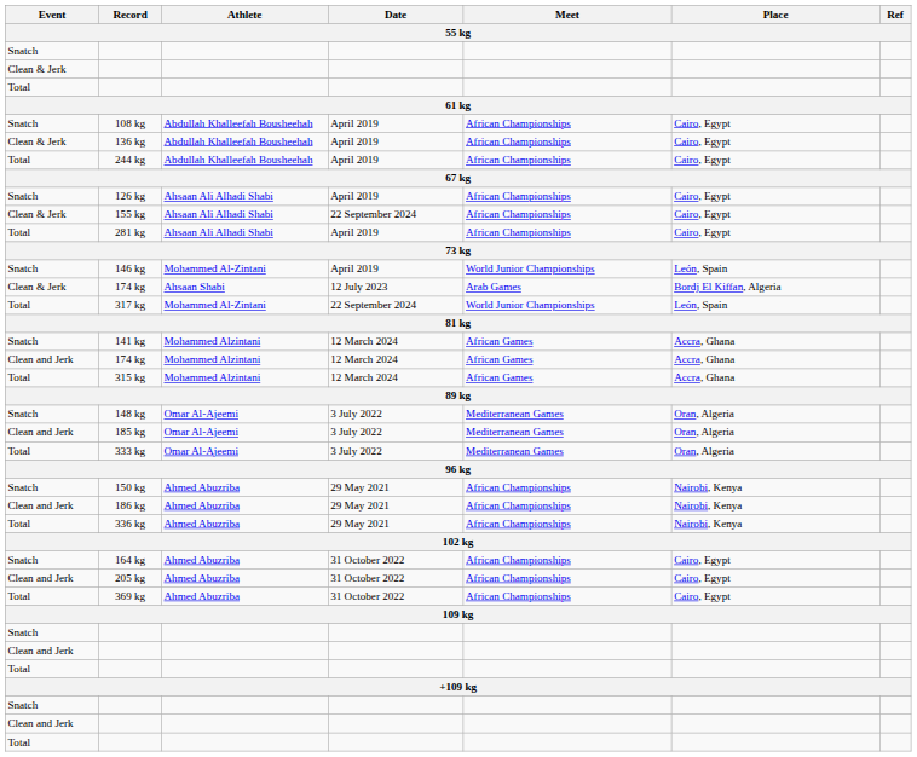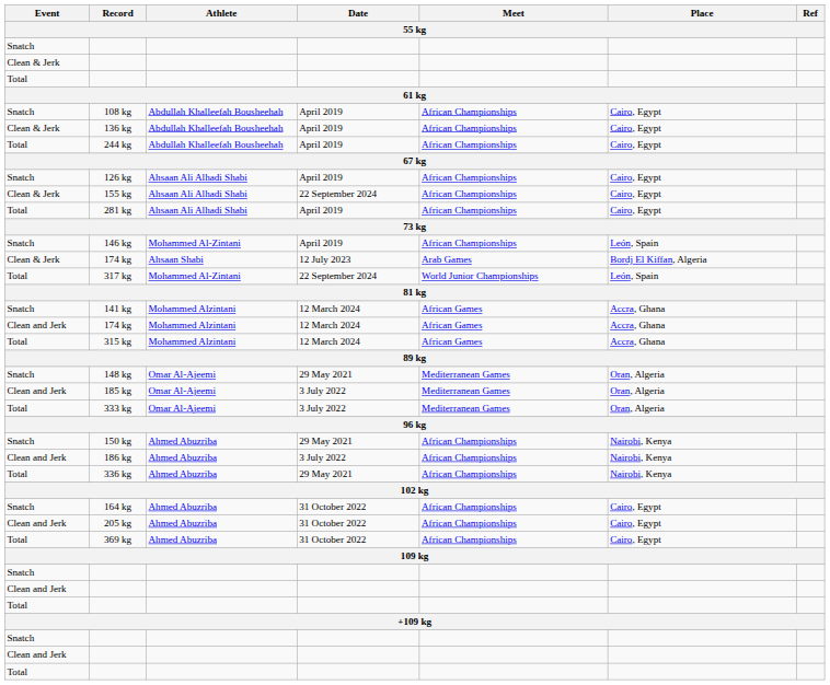 <table class="wikitable" style="font-size:95%;">
 <tr>
 <th width=9%>Event</th>
 <th width=6%>Record</th>
 <th width=16%>Athlete</th>
 <th width=13%>Date</th>
 <th width=20%>Meet</th>
 <th width=20%>Place</th>
 <th width=3%>Ref</th>
 </tr>
 <tr bgcolor="#DDDDDD">
 <th colspan="7">55 kg</th>
 </tr>
 <tr>
 <td>Snatch</td>
 <td align="center"></td>
 <td></td>
 <td></td>
 <td></td>
 <td></td>
 <td></td>
 </tr>
 <tr>
 <td>Clean & Jerk</td>
 <td align="center"></td>
 <td></td>
 <td></td>
 <td></td>
 <td></td>
 <td></td>
 </tr>
 <tr>
 <td>Total</td>
 <td align="center"></td>
 <td></td>
 <td></td>
 <td></td>
 <td></td>
 <td></td>
 </tr>
 <tr bgcolor="#DDDDDD">
 <th colspan="7">61 kg</th>
 </tr>
 <tr>
 <td>Snatch</td>
 <td align="center">108 kg</td>
 <td><a href='#'>Abdullah Khalleefah Bousheehah</a></td>
 <td>April 2019</td>
 <td><a href='#'>African Championships</a></td>
 <td><a href='#'>Cairo</a>, Egypt</td>
 <td></td>
 </tr>
 <tr>
 <td>Clean & Jerk</td>
 <td align="center">136 kg</td>
 <td><a href='#'>Abdullah Khalleefah Bousheehah</a></td>
 <td>April 2019</td>
 <td><a href='#'>African Championships</a></td>
 <td><a href='#'>Cairo</a>, Egypt</td>
 <td></td>
 </tr>
 <tr>
 <td>Total</td>
 <td align="center">244 kg</td>
 <td><a href='#'>Abdullah Khalleefah Bousheehah</a></td>
 <td>April 2019</td>
 <td><a href='#'>African Championships</a></td>
 <td><a href='#'>Cairo</a>, Egypt</td>
 <td></td>
 </tr>
 <tr bgcolor="#DDDDDD">
 <th colspan="7">67 kg</th>
 </tr>
 <tr>
 <td>Snatch</td>
 <td align="center">126 kg</td>
 <td><a href='#'>Ahsaan Ali Alhadi Shabi</a></td>
 <td>April 2019</td>
 <td><a href='#'>African Championships</a></td>
 <td><a href='#'>Cairo</a>, Egypt</td>
 <td></td>
 </tr>
 <tr>
 <td>Clean & Jerk</td>
 <td align="center">155 kg</td>
 <td><a href='#'>Ahsaan Ali Alhadi Shabi</a></td>
 <td>22 September 2024</td>
 <td><a href='#'>African Championships</a></td>
 <td><a href='#'>Cairo</a>, Egypt</td>
 <td></td>
 </tr>
 <tr>
 <td>Total</td>
 <td align="center">281 kg</td>
 <td><a href='#'>Ahsaan Ali Alhadi Shabi</a></td>
 <td>April 2019</td>
 <td><a href='#'>African Championships</a></td>
 <td><a href='#'>Cairo</a>, Egypt</td>
 <td></td>
 </tr>
 <tr bgcolor="#DDDDDD">
 <th colspan="7">73 kg</th>
 </tr>
 <tr>
 <td>Snatch</td>
 <td align="center">146 kg</td>
 <td><a href='#'>Mohammed Al-Zintani</a></td>
 <td>April 2019</td>
-<td><a href='#'>World Junior Championships</a></td>
+<td><a href='#'>African Championships</a></td>
 <td><a href='#'>León</a>, Spain</td>
 <td></td>
 </tr>
 <tr>
 <td>Clean & Jerk</td>
 <td align="center">174 kg</td>
 <td><a href='#'>Ahsaan Shabi</a></td>
 <td>12 July 2023</td>
 <td><a href='#'>Arab Games</a></td>
 <td><a href='#'>Bordj El Kiffan</a>, Algeria</td>
 <td></td>
 </tr>
 <tr>
 <td>Total</td>
 <td align="center">317 kg</td>
 <td><a href='#'>Mohammed Al-Zintani</a></td>
 <td>22 September 2024</td>
 <td><a href='#'>World Junior Championships</a></td>
 <td><a href='#'>León</a>, Spain</td>
 <td></td>
 </tr>
 <tr bgcolor="#DDDDDD">
 <th colspan="7">81 kg</th>
 </tr>
 <tr>
 <td>Snatch</td>
 <td align="center">141 kg</td>
 <td><a href='#'>Mohammed Alzintani</a></td>
 <td>12 March 2024</td>
 <td><a href='#'>African Games</a></td>
 <td><a href='#'>Accra</a>, Ghana</td>
 <td></td>
 </tr>
 <tr>
 <td>Clean and Jerk</td>
 <td align="center">174 kg</td>
 <td><a href='#'>Mohammed Alzintani</a></td>
 <td>12 March 2024</td>
 <td><a href='#'>African Games</a></td>
 <td><a href='#'>Accra</a>, Ghana</td>
 <td></td>
 </tr>
 <tr>
 <td>Total</td>
 <td align="center">315 kg</td>
 <td><a href='#'>Mohammed Alzintani</a></td>
 <td>12 March 2024</td>
 <td><a href='#'>African Games</a></td>
 <td><a href='#'>Accra</a>, Ghana</td>
 <td></td>
 </tr>
 <tr bgcolor="#DDDDDD">
 <th colspan="7">89 kg</th>
 </tr>
 <tr>
 <td>Snatch</td>
 <td align="center">148 kg</td>
 <td><a href='#'>Omar Al-Ajeemi</a></td>
-<td>3 July 2022</td>
+<td>29 May 2021</td>
 <td><a href='#'>Mediterranean Games</a></td>
 <td><a href='#'>Oran</a>, Algeria</td>
 <td></td>
 </tr>
 <tr>
 <td>Clean and Jerk</td>
 <td align="center">185 kg</td>
 <td><a href='#'>Omar Al-Ajeemi</a></td>
 <td>3 July 2022</td>
 <td><a href='#'>Mediterranean Games</a></td>
 <td><a href='#'>Oran</a>, Algeria</td>
 <td></td>
 </tr>
 <tr>
 <td>Total</td>
 <td align="center">333 kg</td>
 <td><a href='#'>Omar Al-Ajeemi</a></td>
 <td>3 July 2022</td>
 <td><a href='#'>Mediterranean Games</a></td>
 <td><a href='#'>Oran</a>, Algeria</td>
 <td></td>
 </tr>
 <tr bgcolor="#DDDDDD">
 <th colspan="7">96 kg</th>
 </tr>
 <tr>
 <td>Snatch</td>
 <td align="center">150 kg</td>
 <td><a href='#'>Ahmed Abuzriba</a></td>
 <td>29 May 2021</td>
 <td><a href='#'>African Championships</a></td>
 <td><a href='#'>Nairobi</a>, Kenya</td>
 <td></td>
 </tr>
 <tr>
 <td>Clean and Jerk</td>
 <td align="center">186 kg</td>
 <td><a href='#'>Ahmed Abuzriba</a></td>
-<td>29 May 2021</td>
+<td>3 July 2022</td>
 <td><a href='#'>African Championships</a></td>
 <td><a href='#'>Nairobi</a>, Kenya</td>
 <td></td>
 </tr>
 <tr>
 <td>Total</td>
 <td align="center">336 kg</td>
 <td><a href='#'>Ahmed Abuzriba</a></td>
 <td>29 May 2021</td>
 <td><a href='#'>African Championships</a></td>
 <td><a href='#'>Nairobi</a>, Kenya</td>
 <td></td>
 </tr>
 <tr bgcolor="#DDDDDD">
 <th colspan="7">102 kg</th>
 </tr>
 <tr>
 <td>Snatch</td>
 <td align="center">164 kg</td>
 <td><a href='#'>Ahmed Abuzriba</a></td>
 <td>31 October 2022</td>
 <td><a href='#'>African Championships</a></td>
 <td><a href='#'>Cairo</a>, Egypt</td>
 <td></td>
 </tr>
 <tr>
 <td>Clean and Jerk</td>
 <td align="center">205 kg</td>
 <td><a href='#'>Ahmed Abuzriba</a></td>
 <td>31 October 2022</td>
 <td><a href='#'>African Championships</a></td>
 <td><a href='#'>Cairo</a>, Egypt</td>
 <td></td>
 </tr>
 <tr>
 <td>Total</td>
 <td align="center">369 kg</td>
 <td><a href='#'>Ahmed Abuzriba</a></td>
 <td>31 October 2022</td>
 <td><a href='#'>African Championships</a></td>
 <td><a href='#'>Cairo</a>, Egypt</td>
 <td></td>
 </tr>
 <tr bgcolor="#DDDDDD">
 <th colspan="7">109 kg</th>
 </tr>
 <tr>
 <td>Snatch</td>
 <td align="center"></td>
 <td></td>
 <td></td>
 <td></td>
 <td></td>
 <td></td>
 </tr>
 <tr>
 <td>Clean and Jerk</td>
 <td align="center"></td>
 <td></td>
 <td></td>
 <td></td>
 <td></td>
 <td></td>
 </tr>
 <tr>
 <td>Total</td>
 <td align="center"></td>
 <td></td>
 <td></td>
 <td></td>
 <td></td>
 <td></td>
 </tr>
 <tr bgcolor="#DDDDDD">
 <th colspan="7">+109 kg</th>
 </tr>
 <tr>
 <td>Snatch</td>
 <td align="center"></td>
 <td></td>
 <td></td>
 <td></td>
 <td></td>
 <td></td>
 </tr>
 <tr>
 <td>Clean and Jerk</td>
 <td align="center"></td>
 <td></td>
 <td></td>
 <td></td>
 <td></td>
 <td></td>
 </tr>
 <tr>
 <td>Total</td>
 <td align="center"></td>
 <td></td>
 <td></td>
 <td></td>
 <td></td>
 <td></td>
 </tr>
 </table>
